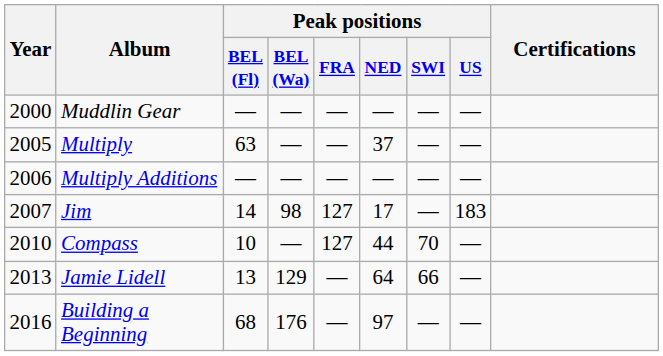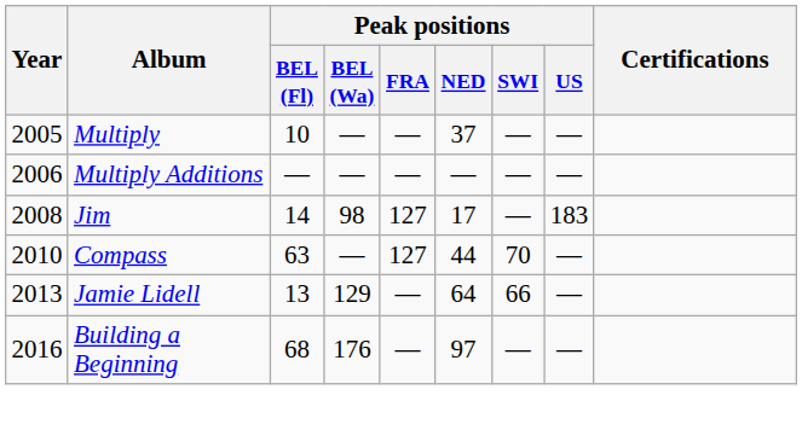 <table class="wikitable">
 <tr>
 <th align="center" rowspan="2" width="10">Year</th>
 <th align="center" rowspan="2" width="120">Album</th>
 <th align="center" colspan="6" width="30">Peak positions</th>
 <th align="center" rowspan="2" width="120">Certifications</th>
 </tr>
 <tr>
 <th width="20"><small><a href='#'>BEL <br>(Fl)</a></small><br></th>
 <th width="20"><small><a href='#'>BEL <br>(Wa)</a></small><br></th>
 <th width="20"><small><a href='#'>FRA</a><br></small></th>
 <th width="20"><small><a href='#'>NED</a></small><br></th>
 <th width="20"><small><a href='#'>SWI</a></small><br></th>
 <th width="20"><small><a href='#'>US</a></small><br></th>
 </tr>
 <tr>
-<td align="center">2000</td>
-<td><em>Muddlin Gear</em></td>
-<td align="center">—</td>
-<td align="center">—</td>
-<td align="center">—</td>
-<td align="center">—</td>
-<td align="center">—</td>
-<td align="center">—</td>
-<td align="center"></td>
-</tr>
-<tr>
 <td align="center">2005</td>
 <td><em><a href='#'>Multiply</a></em></td>
-<td align="center">63</td>
+<td align="center">10</td>
 <td align="center">—</td>
 <td align="center">—</td>
 <td align="center">37</td>
 <td align="center">—</td>
 <td align="center">—</td>
 <td align="center"></td>
 </tr>
 <tr>
 <td align="center">2006</td>
 <td><em><a href='#'>Multiply Additions</a></em></td>
 <td align="center">—</td>
 <td align="center">—</td>
 <td align="center">—</td>
 <td align="center">—</td>
 <td align="center">—</td>
 <td align="center">—</td>
 <td align="center"></td>
 </tr>
 <tr>
-<td align="center">2007</td>
+<td align="center">2008</td>
 <td><em><a href='#'>Jim</a></em></td>
 <td align="center">14</td>
 <td align="center">98</td>
 <td align="center">127</td>
 <td align="center">17</td>
 <td align="center">—</td>
 <td align="center">183</td>
 <td align="center"></td>
 </tr>
 <tr>
 <td align="center">2010</td>
 <td><em><a href='#'>Compass</a></em></td>
-<td align="center">10</td>
+<td align="center">63</td>
 <td align="center">—</td>
 <td align="center">127</td>
 <td align="center">44</td>
 <td align="center">70</td>
 <td align="center">—</td>
 <td align="center"></td>
 </tr>
 <tr>
 <td align="center">2013</td>
 <td><em><a href='#'>Jamie Lidell</a></em></td>
 <td align="center">13</td>
 <td align="center">129</td>
 <td align="center">—</td>
 <td align="center">64</td>
 <td align="center">66</td>
 <td align="center">—</td>
 <td align="center"></td>
 </tr>
 <tr>
 <td align="center">2016</td>
 <td><em><a href='#'>Building a Beginning</a></em></td>
 <td align="center">68</td>
 <td align="center">176</td>
 <td align="center">—</td>
 <td align="center">97</td>
 <td align="center">—</td>
 <td align="center">—</td>
 <td align="center"></td>
 </tr>
 </table>
